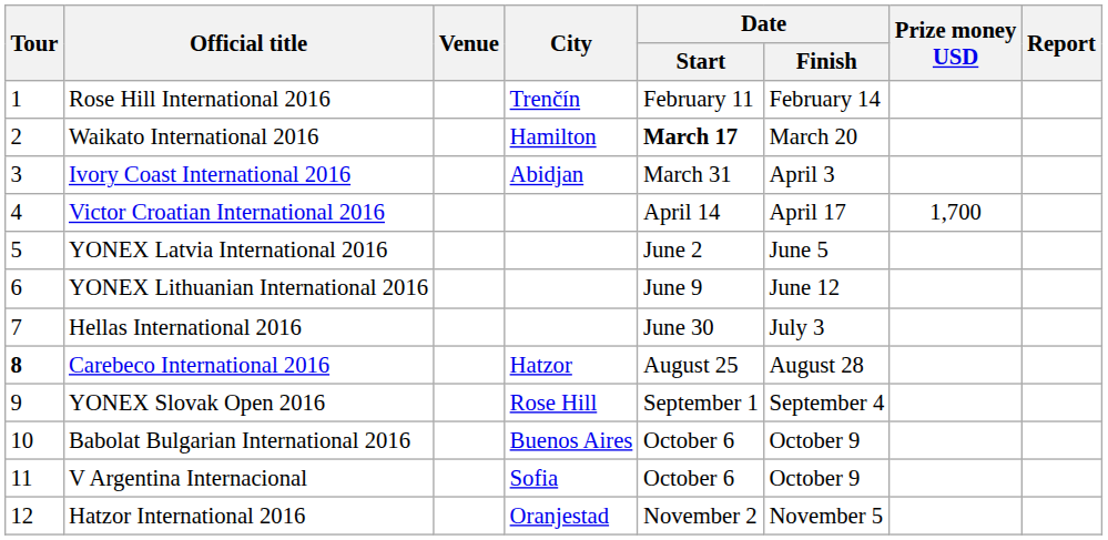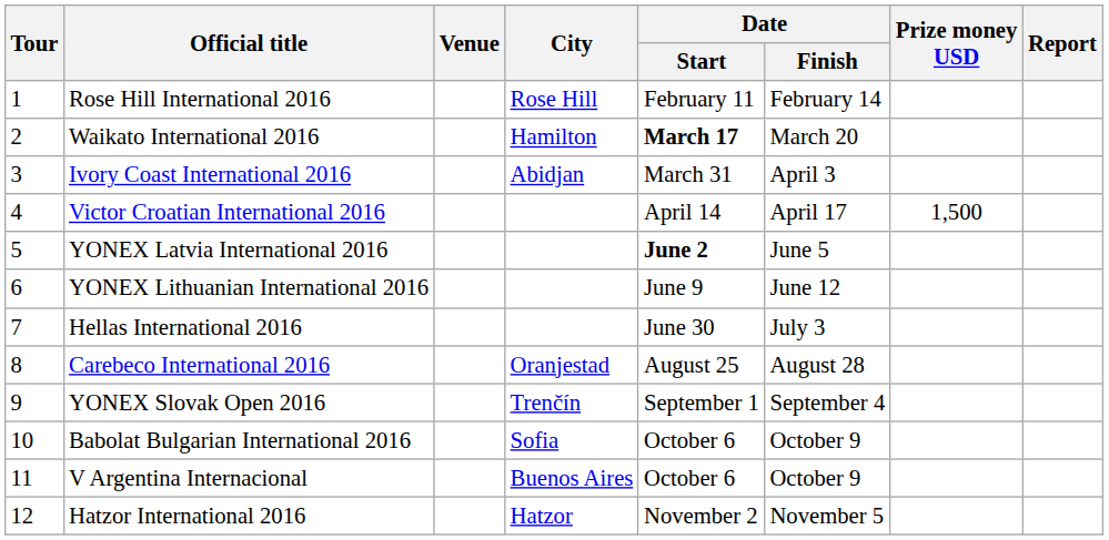 <table class=wikitable style="font-size:95%">
 <tr>
 <th rowspan=2>Tour</th>
 <th rowspan=2>Official title</th>
 <th rowspan=2>Venue</th>
 <th rowspan=2>City</th>
 <th colspan=2>Date</th>
 <th rowspan=2>Prize money <br><a href='#'>USD</a></th>
 <th rowspan=2>Report</th>
 </tr>
 <tr>
 <th>Start</th>
 <th>Finish</th>
 </tr>
 <tr bgcolor=white>
 <td>1</td>
 <td> Rose Hill International 2016</td>
 <td></td>
-<td><a href='#'>Trenčín</a></td>
+<td><a href='#'>Rose Hill</a></td>
 <td>February 11</td>
 <td>February 14</td>
 <td></td>
 <td></td>
 </tr>
 <tr bgcolor=white>
 <td>2</td>
 <td> Waikato International 2016</td>
 <td></td>
 <td><a href='#'>Hamilton</a></td>
 <td><strong>March 17</strong></td>
 <td>March 20</td>
 <td></td>
 <td></td>
 </tr>
 <tr bgcolor=white>
 <td>3</td>
 <td> <a href='#'>Ivory Coast International 2016</a></td>
 <td></td>
 <td><a href='#'>Abidjan</a></td>
 <td>March 31</td>
 <td>April 3</td>
 <td></td>
 <td></td>
 </tr>
 <tr bgcolor=white>
 <td>4</td>
 <td> <a href='#'>Victor Croatian International 2016</a></td>
 <td></td>
 <td></td>
 <td>April 14</td>
 <td>April 17</td>
-<td align=center>1,700</td>
+<td align=center>1,500</td>
 <td></td>
 </tr>
 <tr bgcolor=white>
 <td>5</td>
 <td> YONEX Latvia International 2016</td>
 <td></td>
 <td></td>
-<td>June 2</td>
+<td><strong>June 2</strong></td>
 <td>June 5</td>
 <td></td>
 <td></td>
 </tr>
 <tr bgcolor=white>
 <td>6</td>
 <td> YONEX Lithuanian International 2016</td>
 <td></td>
 <td></td>
 <td>June 9</td>
 <td>June 12</td>
 <td></td>
 <td></td>
 </tr>
 <tr bgcolor=white>
 <td>7</td>
 <td> Hellas International 2016</td>
 <td></td>
 <td></td>
 <td>June 30</td>
 <td>July 3</td>
 <td></td>
 <td></td>
 </tr>
 <tr bgcolor=white>
-<td><strong>8</strong></td>
+<td>8</td>
 <td> <a href='#'>Carebeco International 2016</a></td>
 <td></td>
-<td><a href='#'>Hatzor</a></td>
+<td><a href='#'>Oranjestad</a></td>
 <td>August 25</td>
 <td>August 28</td>
 <td></td>
 <td></td>
 </tr>
 <tr bgcolor=white>
 <td>9</td>
 <td> YONEX Slovak Open 2016</td>
 <td></td>
-<td><a href='#'>Rose Hill</a></td>
+<td><a href='#'>Trenčín</a></td>
 <td>September 1</td>
 <td>September 4</td>
 <td></td>
 <td></td>
 </tr>
 <tr bgcolor=white>
 <td>10</td>
 <td> Babolat Bulgarian International 2016</td>
 <td></td>
-<td><a href='#'>Buenos Aires</a></td>
+<td><a href='#'>Sofia</a></td>
 <td>October 6</td>
 <td>October 9</td>
 <td></td>
 <td></td>
 </tr>
 <tr bgcolor=white>
 <td>11</td>
 <td> V Argentina Internacional</td>
 <td></td>
-<td><a href='#'>Sofia</a></td>
+<td><a href='#'>Buenos Aires</a></td>
 <td>October 6</td>
 <td>October 9</td>
 <td></td>
 <td></td>
 </tr>
 <tr bgcolor=white>
 <td>12</td>
 <td> Hatzor International 2016</td>
 <td></td>
-<td><a href='#'>Oranjestad</a></td>
+<td><a href='#'>Hatzor</a></td>
 <td>November 2</td>
 <td>November 5</td>
 <td></td>
 <td></td>
 </tr>
 </table>
